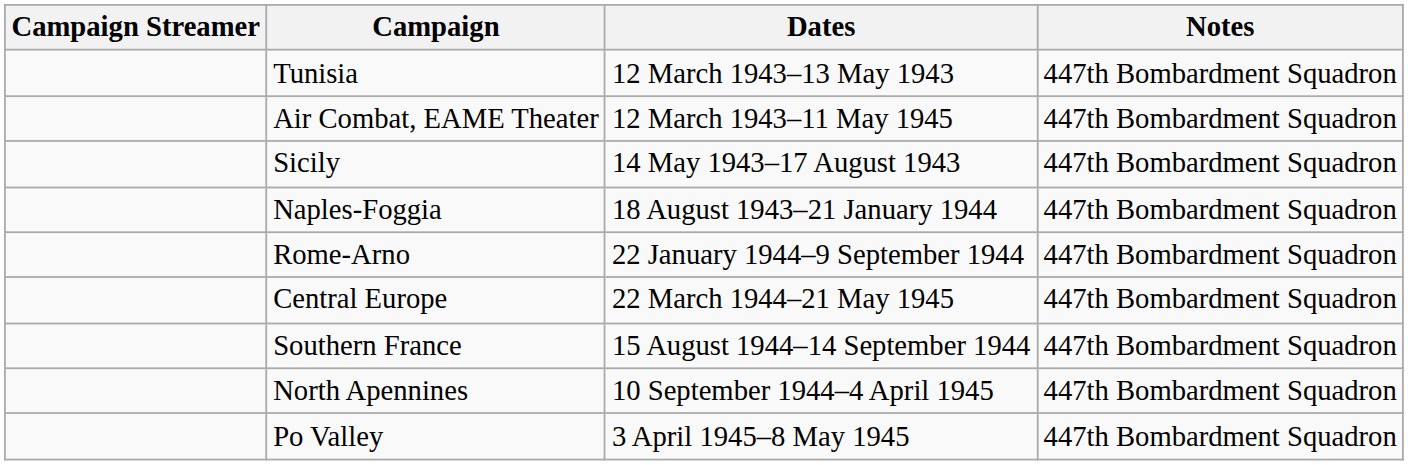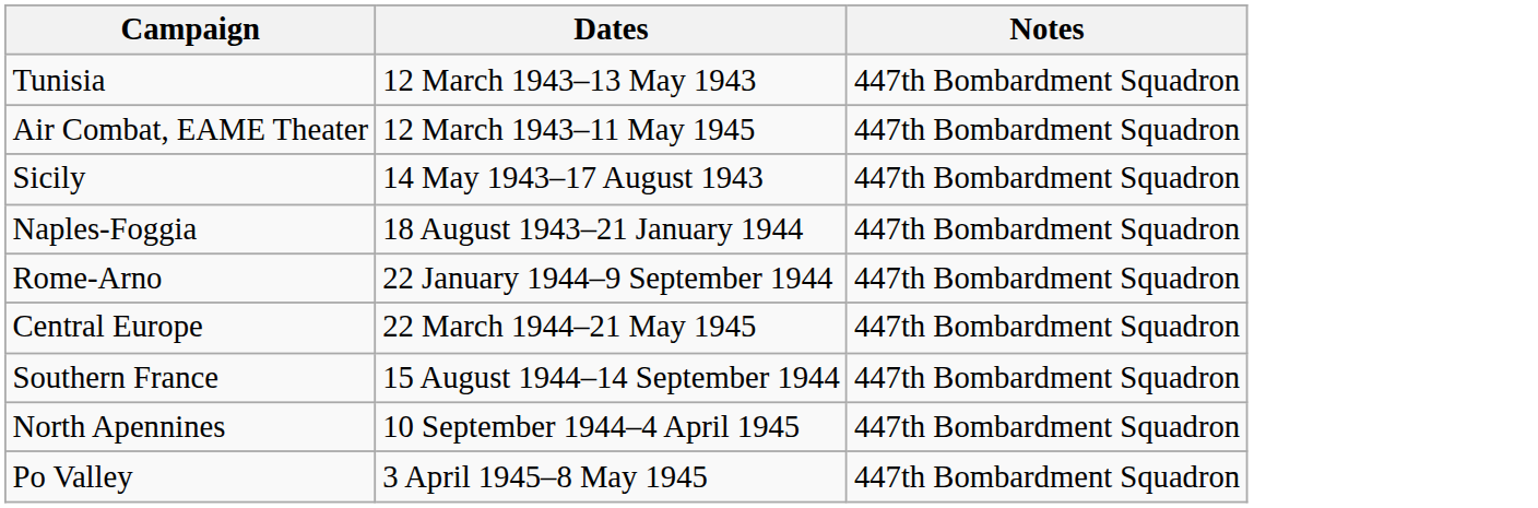 <table class="wikitable">
 <tr style="background:#efefef;">
-<th>Campaign Streamer</th>
 <th>Campaign</th>
 <th>Dates</th>
 <th>Notes</th>
 </tr>
 <tr>
-<td></td>
 <td>Tunisia</td>
 <td>12 March 1943–13 May 1943</td>
 <td>447th Bombardment Squadron</td>
 </tr>
 <tr>
-<td></td>
 <td>Air Combat, EAME Theater</td>
 <td>12 March 1943–11 May 1945</td>
 <td>447th Bombardment Squadron</td>
 </tr>
 <tr>
-<td></td>
 <td>Sicily</td>
 <td>14 May 1943–17 August 1943</td>
 <td>447th Bombardment Squadron</td>
 </tr>
 <tr>
-<td></td>
 <td>Naples-Foggia</td>
 <td>18 August 1943–21 January 1944</td>
 <td>447th Bombardment Squadron</td>
 </tr>
 <tr>
-<td></td>
 <td>Rome-Arno</td>
 <td>22 January 1944–9 September 1944</td>
 <td>447th Bombardment Squadron</td>
 </tr>
 <tr>
-<td></td>
 <td>Central Europe</td>
 <td>22 March 1944–21 May 1945</td>
 <td>447th Bombardment Squadron</td>
 </tr>
 <tr>
-<td></td>
 <td>Southern France</td>
 <td>15 August 1944–14 September 1944</td>
 <td>447th Bombardment Squadron</td>
 </tr>
 <tr>
-<td></td>
 <td>North Apennines</td>
 <td>10 September 1944–4 April 1945</td>
 <td>447th Bombardment Squadron</td>
 </tr>
 <tr>
-<td></td>
 <td>Po Valley</td>
 <td>3 April 1945–8 May 1945</td>
 <td>447th Bombardment Squadron</td>
 </tr>
 </table>
